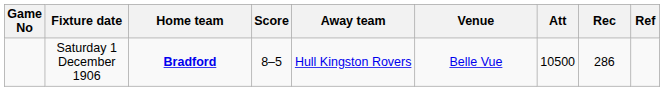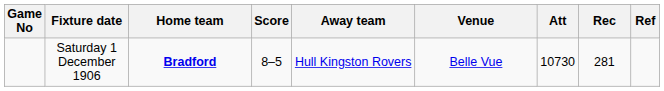 <table class="wikitable" style="text-align:center;">
 <tr>
 <th width=20 abbr="No">Game No</th>
 <th width=100 abbr="Date">Fixture date</th>
 <th width=150 abbr="Home team">Home team</th>
 <th width=20 abbr="Score">Score</th>
 <th width=150 abbr="Away team">Away team</th>
 <th width=150 abbr="Venue">Venue</th>
 <th width=45 abbr="Att">Att</th>
 <th width=60 abbr="Rec">Rec</th>
 <th width=30 abbr="Ref">Ref</th>
 </tr>
 <tr>
 <td></td>
 <td>Saturday 1 December 1906</td>
 <td><strong><a href='#'>Bradford</a></strong></td>
 <td>8–5</td>
 <td><a href='#'>Hull Kingston Rovers</a></td>
 <td><a href='#'>Belle Vue</a></td>
-<td>10500</td>
-<td>286</td>
+<td>10730</td>
+<td>281</td>
 <td></td>
 </tr>
 </table>
